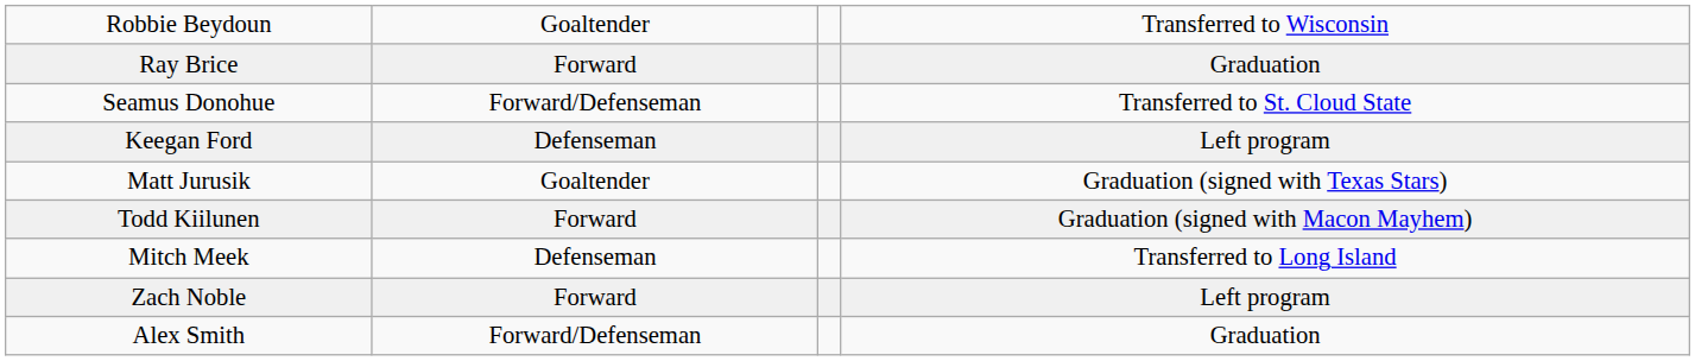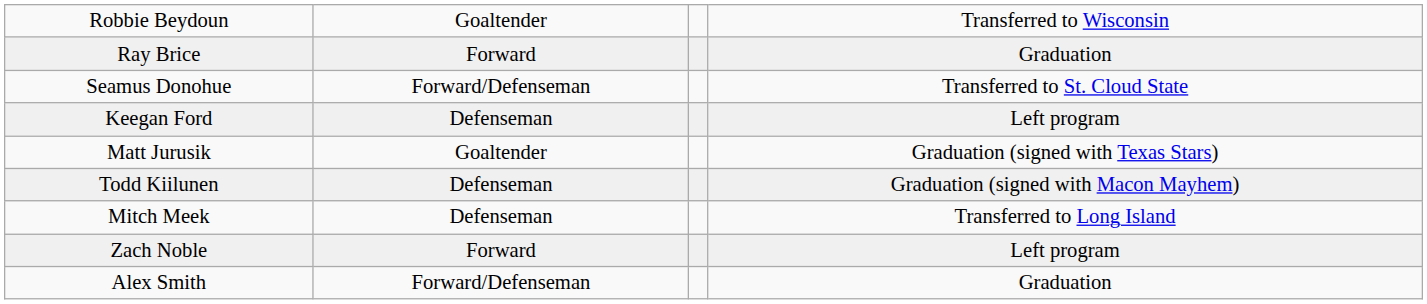 <table class="wikitable" width=1100>
 <tr align="center" bgcolor="">
 <td>Robbie Beydoun</td>
 <td>Goaltender</td>
 <td></td>
 <td>Transferred to <a href='#'>Wisconsin</a></td>
 </tr>
 <tr align="center" bgcolor="f0f0f0">
 <td>Ray Brice</td>
 <td>Forward</td>
 <td></td>
 <td>Graduation</td>
 </tr>
 <tr align="center" bgcolor="">
 <td>Seamus Donohue</td>
 <td>Forward/Defenseman</td>
 <td></td>
 <td>Transferred to <a href='#'>St. Cloud State</a></td>
 </tr>
 <tr align="center" bgcolor="f0f0f0">
 <td>Keegan Ford</td>
 <td>Defenseman</td>
 <td></td>
 <td>Left program</td>
 </tr>
 <tr align="center" bgcolor="">
 <td>Matt Jurusik</td>
 <td>Goaltender</td>
 <td></td>
 <td>Graduation (signed with <a href='#'>Texas Stars</a>)</td>
 </tr>
 <tr align="center" bgcolor="f0f0f0">
 <td>Todd Kiilunen</td>
-<td>Forward</td>
+<td>Defenseman</td>
 <td></td>
 <td>Graduation (signed with <a href='#'>Macon Mayhem</a>)</td>
 </tr>
 <tr align="center" bgcolor="">
 <td>Mitch Meek</td>
 <td>Defenseman</td>
 <td></td>
 <td>Transferred to <a href='#'>Long Island</a></td>
 </tr>
 <tr align="center" bgcolor="f0f0f0">
 <td>Zach Noble</td>
 <td>Forward</td>
 <td></td>
 <td>Left program</td>
 </tr>
 <tr align="center" bgcolor="">
 <td>Alex Smith</td>
 <td>Forward/Defenseman</td>
 <td></td>
 <td>Graduation</td>
 </tr>
 </table>
